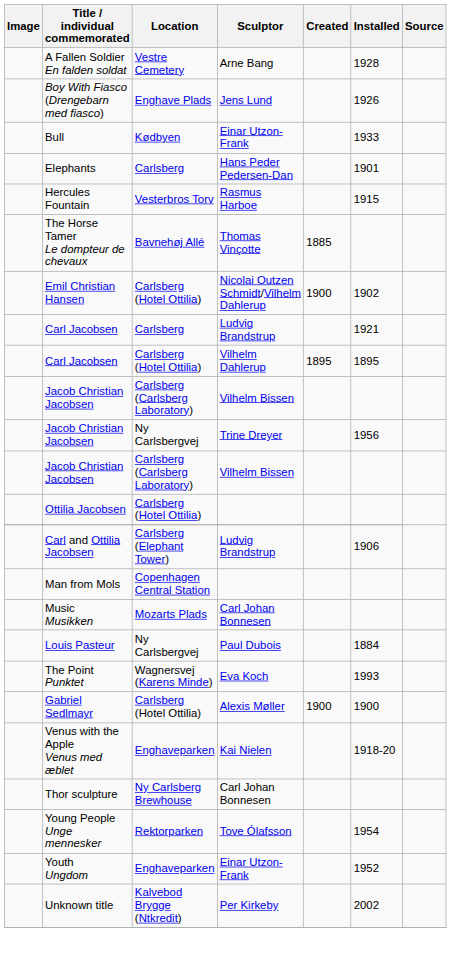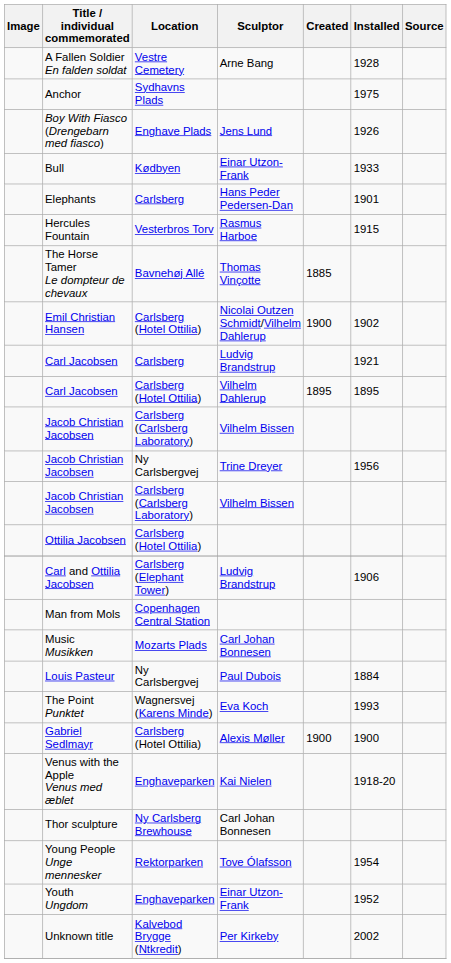 <table class="wikitable sortable">
 <tr>
 <th>Image</th>
 <th>Title / individual commemorated</th>
 <th>Location</th>
 <th>Sculptor</th>
 <th>Created</th>
 <th>Installed</th>
 <th>Source</th>
 </tr>
 <tr>
 <td></td>
 <td>A Fallen Soldier<br><em>En falden soldat</em></td>
 <td><a href='#'>Vestre Cemetery</a> <br></td>
 <td>Arne Bang</td>
 <td></td>
 <td>1928</td>
+<td></td>
+</tr>
+<tr>
+<td></td>
+<td>Anchor</td>
+<td><a href='#'>Sydhavns Plads</a></td>
+<td></td>
+<td></td>
+<td>1975</td>
 <td></td>
 </tr>
 <tr>
 <td></td>
 <td><em>Boy With Fiasco</em> <br> (<em>Drengebarn med fiasco</em>)</td>
 <td><a href='#'>Enghave Plads</a> <br></td>
 <td><a href='#'>Jens Lund</a></td>
 <td></td>
 <td>1926</td>
 <td></td>
 </tr>
 <tr>
 <td></td>
 <td>Bull</td>
 <td><a href='#'>Kødbyen</a></td>
 <td><a href='#'>Einar Utzon-Frank</a></td>
 <td></td>
 <td>1933</td>
 <td></td>
 </tr>
 <tr>
 <td></td>
 <td>Elephants</td>
 <td><a href='#'>Carlsberg</a></td>
 <td><a href='#'>Hans Peder Pedersen-Dan</a></td>
 <td></td>
 <td>1901</td>
 <td></td>
 </tr>
 <tr>
 <td></td>
 <td>Hercules Fountain</td>
 <td><a href='#'>Vesterbros Torv</a></td>
 <td><a href='#'>Rasmus Harboe</a></td>
 <td></td>
 <td>1915</td>
 <td></td>
 </tr>
 <tr>
 <td></td>
 <td>The Horse Tamer<br><em>Le dompteur de chevaux </em></td>
 <td><a href='#'>Bavnehøj Allé</a></td>
 <td><a href='#'>Thomas Vinçotte</a></td>
 <td>1885</td>
 <td></td>
 <td></td>
 </tr>
 <tr>
 <td></td>
 <td><a href='#'>Emil Christian Hansen</a></td>
 <td><a href='#'>Carlsberg</a> (<a href='#'>Hotel Ottilia</a>)</td>
 <td><a href='#'>Nicolai Outzen Schmidt</a>/<a href='#'>Vilhelm Dahlerup</a></td>
 <td>1900</td>
 <td>1902</td>
 <td></td>
 </tr>
 <tr>
 <td></td>
 <td><a href='#'>Carl Jacobsen</a></td>
 <td><a href='#'>Carlsberg</a></td>
 <td><a href='#'>Ludvig Brandstrup</a></td>
 <td></td>
 <td>1921</td>
 <td></td>
 </tr>
 <tr>
 <td></td>
 <td><a href='#'>Carl Jacobsen</a></td>
 <td><a href='#'>Carlsberg</a> (<a href='#'>Hotel Ottilia</a>)</td>
 <td><a href='#'>Vilhelm Dahlerup</a></td>
 <td>1895</td>
 <td>1895</td>
 <td></td>
 </tr>
 <tr>
 <td></td>
 <td><a href='#'>Jacob Christian Jacobsen</a></td>
 <td><a href='#'>Carlsberg</a> (<a href='#'>Carlsberg Laboratory</a>)</td>
 <td><a href='#'>Vilhelm Bissen</a></td>
 <td></td>
 <td></td>
 <td></td>
 </tr>
 <tr>
 <td></td>
 <td><a href='#'>Jacob Christian Jacobsen</a></td>
 <td>Ny Carlsbergvej</td>
 <td><a href='#'>Trine Dreyer</a></td>
 <td></td>
 <td>1956</td>
 <td></td>
 </tr>
 <tr>
 <td></td>
 <td><a href='#'>Jacob Christian Jacobsen</a></td>
 <td><a href='#'>Carlsberg</a> (<a href='#'>Carlsberg Laboratory</a>)</td>
 <td><a href='#'>Vilhelm Bissen</a></td>
 <td></td>
 <td></td>
 <td></td>
 </tr>
 <tr>
 <td></td>
 <td><a href='#'>Ottilia Jacobsen</a></td>
 <td><a href='#'>Carlsberg</a> (<a href='#'>Hotel Ottilia</a>)</td>
 <td></td>
 <td></td>
 <td></td>
 </tr>
 <tr>
 </tr>
 <tr>
 <td></td>
 <td><a href='#'>Carl</a> and <a href='#'>Ottilia Jacobsen</a></td>
 <td><a href='#'>Carlsberg</a> (<a href='#'>Elephant Tower</a>)</td>
 <td><a href='#'>Ludvig Brandstrup</a></td>
 <td></td>
 <td>1906</td>
 <td></td>
 </tr>
 <tr>
 <td></td>
 <td>Man from Mols<br></td>
 <td><a href='#'>Copenhagen Central Station</a></td>
 <td></td>
 <td></td>
 <td></td>
 <td></td>
 </tr>
 <tr>
 <td></td>
 <td>Music <br><em>Musikken</em></td>
 <td><a href='#'>Mozarts Plads</a></td>
 <td><a href='#'>Carl Johan Bonnesen</a></td>
 <td></td>
 <td></td>
 <td></td>
 </tr>
 <tr>
 <td></td>
 <td><a href='#'>Louis Pasteur</a></td>
 <td>Ny Carlsbergvej</td>
 <td><a href='#'>Paul Dubois</a></td>
 <td></td>
 <td>1884</td>
 <td></td>
 </tr>
 <tr>
 <td></td>
 <td>The Point <br><em>Punktet</em></td>
 <td>Wagnersvej (<a href='#'>Karens Minde</a>)</td>
 <td><a href='#'>Eva Koch</a></td>
 <td></td>
 <td>1993</td>
 <td></td>
 </tr>
 <tr>
 <td></td>
 <td><a href='#'>Gabriel Sedlmayr</a></td>
 <td><a href='#'>Carlsberg</a> (Hotel Ottilia)</td>
 <td><a href='#'>Alexis Møller</a></td>
 <td>1900</td>
 <td>1900</td>
 <td></td>
 </tr>
 <tr>
 <td></td>
 <td>Venus with the Apple <br> <em>Venus med æblet</em></td>
 <td><a href='#'>Enghaveparken</a></td>
 <td><a href='#'>Kai Nielen</a></td>
 <td></td>
 <td>1918-20</td>
 <td></td>
 </tr>
 <tr>
 <td></td>
 <td>Thor sculpture</td>
 <td><a href='#'>Ny Carlsberg Brewhouse</a></td>
 <td>Carl Johan Bonnesen</td>
 <td></td>
 <td></td>
 <td></td>
 </tr>
 <tr>
 <td></td>
 <td>Young People <br> <em>Unge mennesker</em></td>
 <td><a href='#'>Rektorparken</a></td>
 <td><a href='#'>Tove Ólafsson</a></td>
 <td></td>
 <td>1954</td>
 <td></td>
 </tr>
 <tr>
 <td></td>
 <td>Youth<br><em>Ungdom</em></td>
 <td><a href='#'>Enghaveparken</a> </td>
 <td><a href='#'>Einar Utzon-Frank</a></td>
 <td></td>
 <td>1952</td>
 <td></td>
 </tr>
 <tr>
 <td></td>
 <td>Unknown title</td>
 <td><a href='#'>Kalvebod Brygge</a> (<a href='#'>Ntkredit</a>) <br></td>
 <td><a href='#'>Per Kirkeby</a></td>
 <td></td>
 <td>2002</td>
 <td></td>
 </tr>
 <tr>
 </tr>
 </table>
